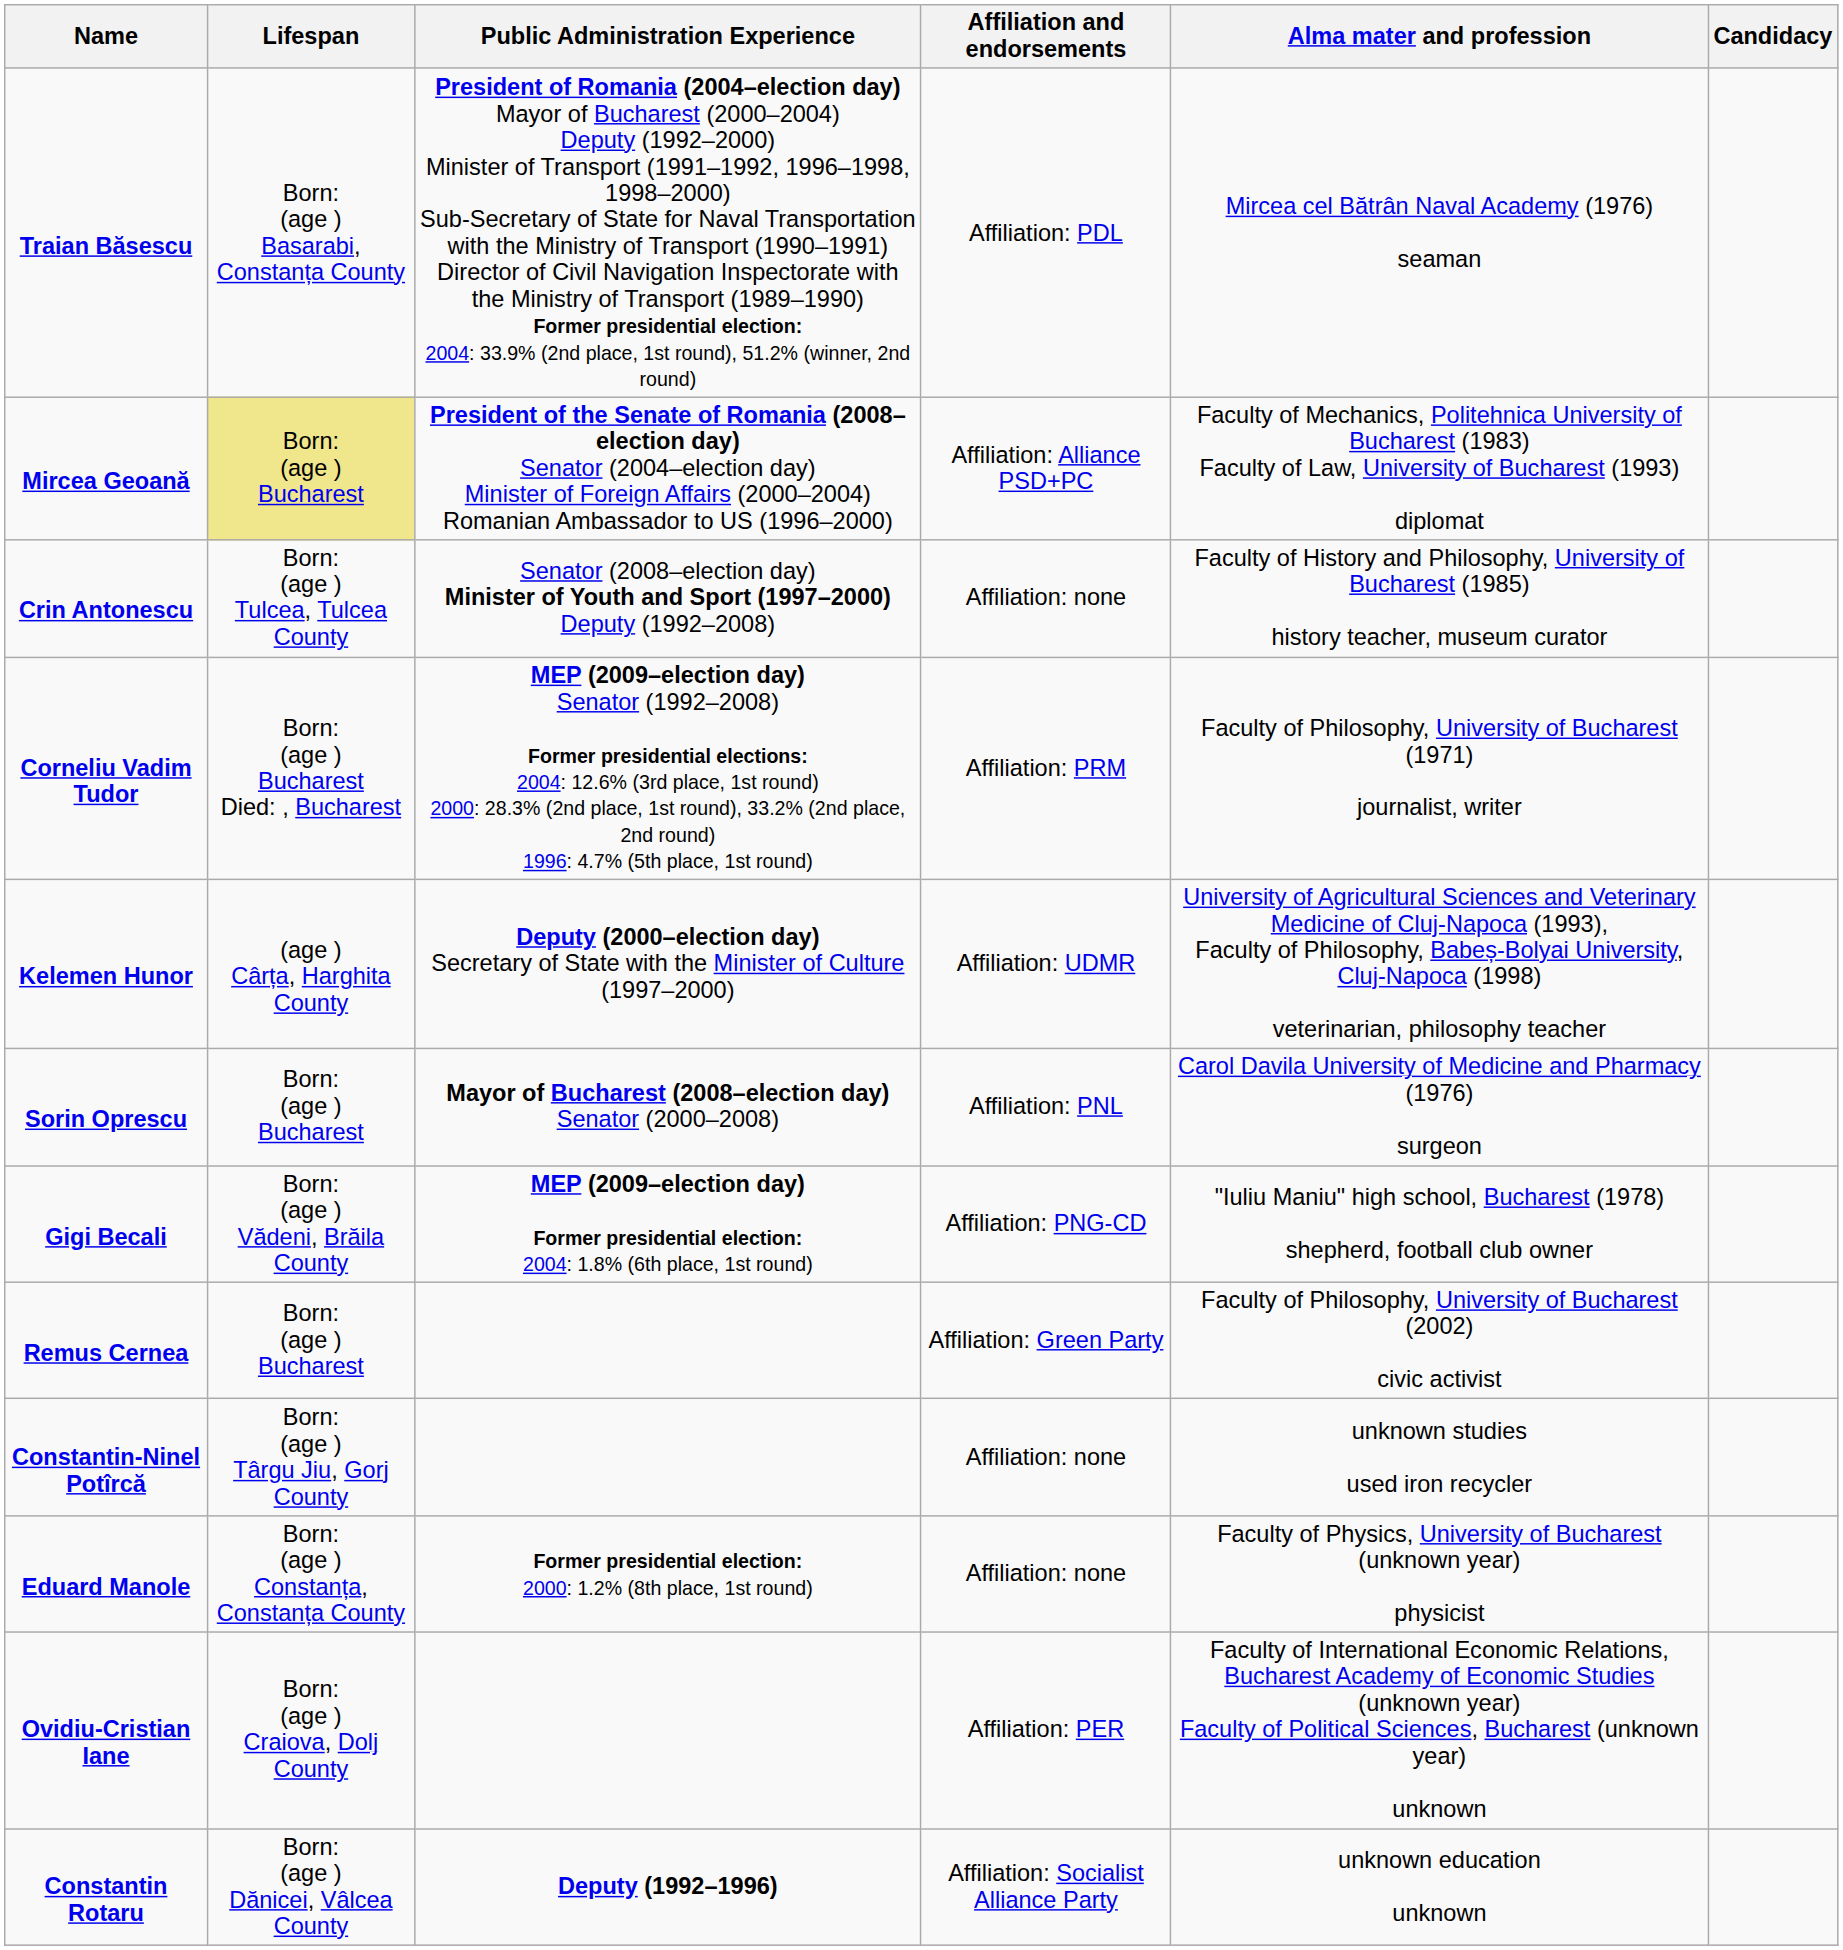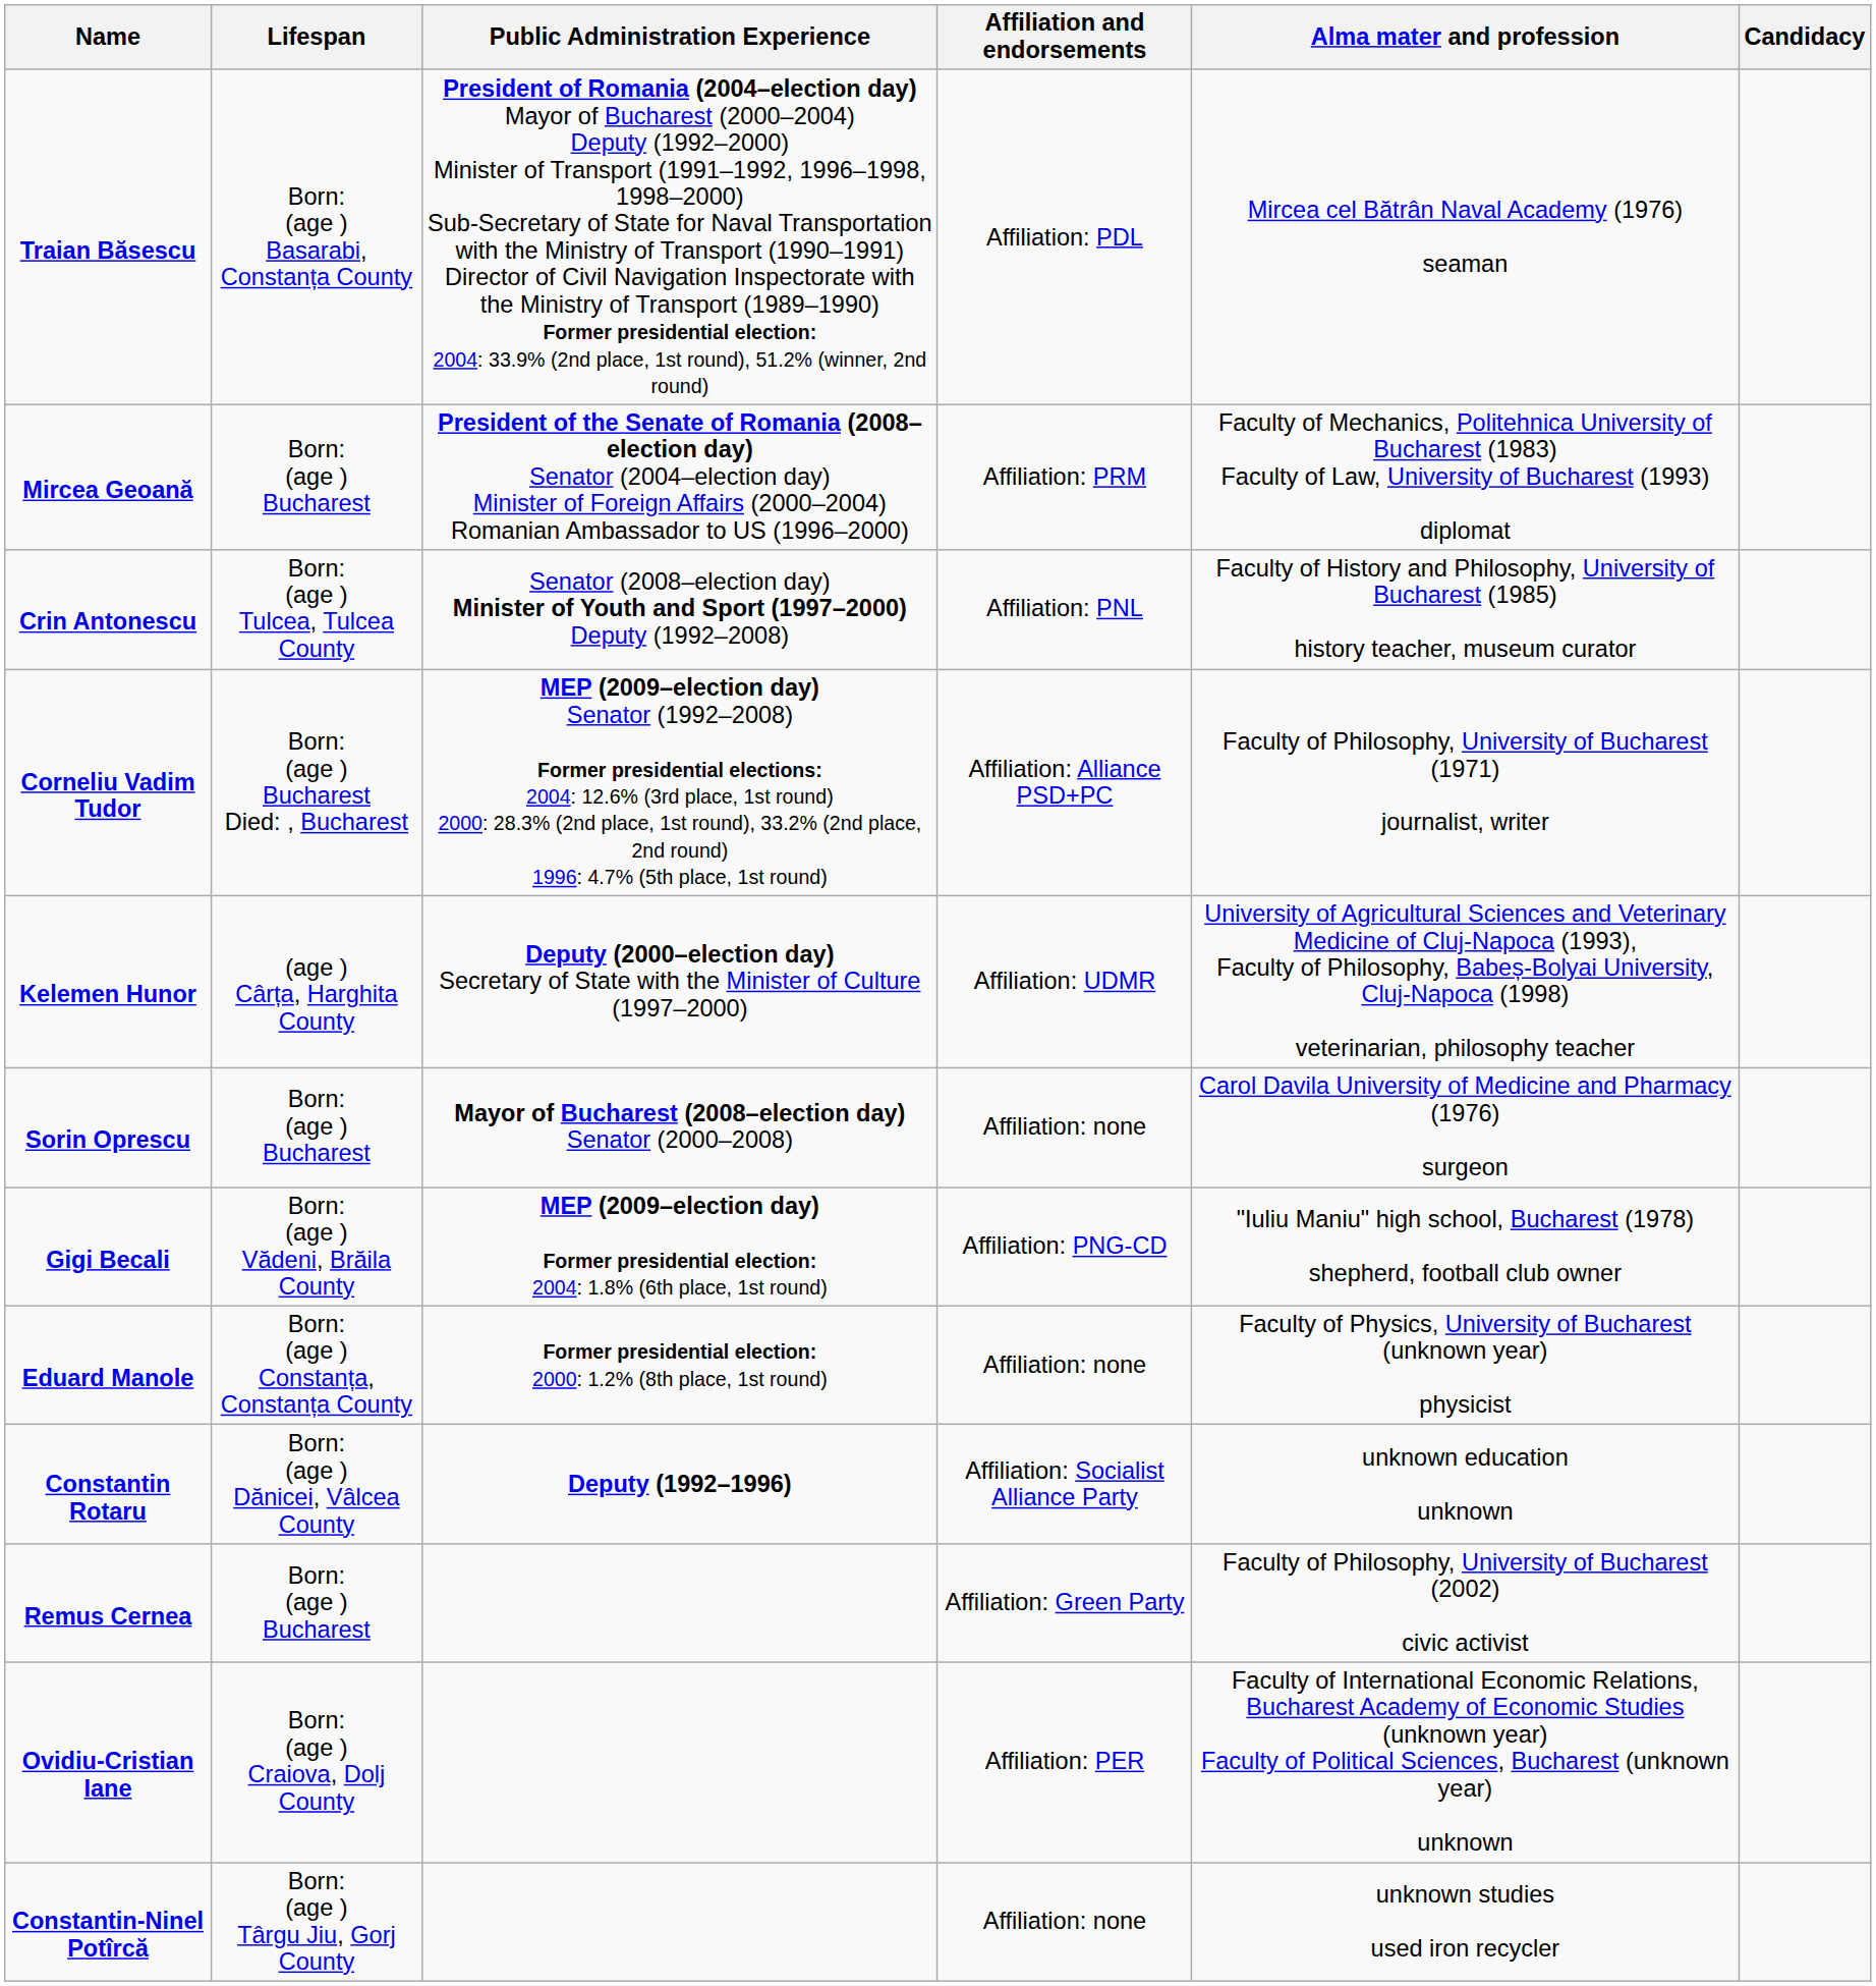 <table class="wikitable sortable"  style="text-align:center;">
 <tr>
 <th>Name</th>
 <th>Lifespan</th>
 <th class="unsortable">Public Administration Experience</th>
 <th>Affiliation and endorsements</th>
 <th class="unsortable"><a href='#'>Alma mater</a> and profession</th>
 <th>Candidacy <br> </th>
 </tr>
 <tr>
 <td><br><strong><a href='#'>Traian Băsescu</a></strong></td>
 <td>Born: <br>(age )<br><a href='#'>Basarabi</a>, <a href='#'>Constanța County</a></td>
 <td><strong><a href='#'>President of Romania</a> (2004–election day)</strong><br>Mayor of <a href='#'>Bucharest</a> (2000–2004)<br><a href='#'>Deputy</a> (1992–2000)<br>Minister of Transport (1991–1992, 1996–1998, 1998–2000)<br>Sub-Secretary of State for Naval Transportation with the Ministry of Transport (1990–1991)<br>Director of Civil Navigation Inspectorate with the Ministry of Transport (1989–1990)<br><small><strong>Former presidential election:</strong><br><a href='#'>2004</a>: 33.9% (2nd place, 1st round), 51.2% (winner, 2nd round)</small></td>
 <td>Affiliation: <a href='#'>PDL</a></td>
 <td><a href='#'>Mircea cel Bătrân Naval Academy</a> (1976)<br><br>seaman</td>
 <td></td>
 </tr>
 <tr>
 <td><br><strong><a href='#'>Mircea Geoană</a></strong></td>
-<td style="background: khaki;">Born: <br>(age )<br><a href='#'>Bucharest</a></td>
+<td>Born: <br>(age )<br><a href='#'>Bucharest</a></td>
 <td><strong><a href='#'>President of the Senate of Romania</a> (2008–election day)</strong><br><a href='#'>Senator</a> (2004–election day)<br><a href='#'>Minister of Foreign Affairs</a> (2000–2004)<br>Romanian Ambassador to US (1996–2000)</td>
-<td>Affiliation: <a href='#'>Alliance PSD+PC</a></td>
+<td>Affiliation: <a href='#'>PRM</a></td>
 <td>Faculty of Mechanics, <a href='#'>Politehnica University of Bucharest</a> (1983)<br>Faculty of Law, <a href='#'>University of Bucharest</a> (1993)<br><br>diplomat</td>
 <td></td>
 </tr>
 <tr>
 <td><br><strong><a href='#'>Crin Antonescu</a></strong></td>
 <td>Born: <br>(age )<br><a href='#'>Tulcea</a>, <a href='#'>Tulcea County</a></td>
 <td><a href='#'>Senator</a> (2008–election day)<br><strong>Minister of Youth and Sport (1997–2000)</strong><br><a href='#'>Deputy</a> (1992–2008)</td>
-<td>Affiliation: none</td>
+<td>Affiliation: <a href='#'>PNL</a></td>
 <td>Faculty of History and Philosophy, <a href='#'>University of Bucharest</a> (1985)<br><br>history teacher, museum curator</td>
 <td></td>
 </tr>
 <tr>
 <td><br><strong><a href='#'>Corneliu Vadim Tudor</a></strong></td>
 <td>Born: <br>(age )<br><a href='#'>Bucharest</a><br>Died: , <a href='#'>Bucharest</a></td>
 <td><strong><a href='#'>MEP</a> (2009–election day)</strong><br><a href='#'>Senator</a> (1992–2008)<br><br><small><strong>Former presidential elections:</strong><br><a href='#'>2004</a>: 12.6% (3rd place, 1st round)<br><a href='#'>2000</a>: 28.3% (2nd place, 1st round), 33.2% (2nd place, 2nd round)<br><a href='#'>1996</a>: 4.7% (5th place, 1st round)</small></td>
-<td>Affiliation: <a href='#'>PRM</a></td>
+<td>Affiliation: <a href='#'>Alliance PSD+PC</a></td>
 <td>Faculty of Philosophy, <a href='#'>University of Bucharest</a> (1971)<br><br>journalist, writer</td>
 <td></td>
 </tr>
 <tr>
 <td><br><strong><a href='#'>Kelemen Hunor</a></strong></td>
 <td><br>(age )<br><a href='#'>Cârța</a>, <a href='#'>Harghita County</a></td>
 <td><strong><a href='#'>Deputy</a> (2000–election day)</strong><br>Secretary of State with the <a href='#'>Minister of Culture</a> (1997–2000)</td>
 <td>Affiliation: <a href='#'>UDMR</a></td>
 <td><a href='#'>University of Agricultural Sciences and Veterinary Medicine of Cluj-Napoca</a> (1993),<br>Faculty of Philosophy, <a href='#'>Babeș-Bolyai University</a>, <a href='#'>Cluj-Napoca</a> (1998)<br><br>veterinarian, philosophy teacher</td>
 <td></td>
 </tr>
 <tr>
 <td><br><strong><a href='#'>Sorin Oprescu</a></strong></td>
 <td>Born: <br>(age )<br><a href='#'>Bucharest</a></td>
 <td><strong>Mayor of <a href='#'>Bucharest</a> (2008–election day)</strong><br><a href='#'>Senator</a> (2000–2008)</td>
-<td>Affiliation: <a href='#'>PNL</a></td>
+<td>Affiliation: none</td>
 <td><a href='#'>Carol Davila University of Medicine and Pharmacy</a> (1976)<br><br>surgeon</td>
 <td></td>
 </tr>
 <tr>
 <td><br><strong><a href='#'>Gigi Becali</a></strong></td>
 <td>Born: <br>(age )<br><a href='#'>Vădeni</a>, <a href='#'>Brăila County</a></td>
 <td><strong><a href='#'>MEP</a> (2009–election day)</strong><br><br><small><strong>Former presidential election:</strong><br><a href='#'>2004</a>: 1.8% (6th place, 1st round)</small></td>
 <td>Affiliation: <a href='#'>PNG-CD</a></td>
 <td>"Iuliu Maniu" high school, <a href='#'>Bucharest</a> (1978)<br><br>shepherd, football club owner</td>
 <td></td>
 </tr>
 <tr>
+<td><br><strong><a href='#'>Eduard Manole</a></strong></td>
+<td>Born: <br>(age )<br><a href='#'>Constanța</a>, <a href='#'>Constanța County</a></td>
+<td><small><strong>Former presidential election:</strong><br><a href='#'>2000</a>: 1.2% (8th place, 1st round)</small></td>
+<td>Affiliation: none</td>
+<td>Faculty of Physics, <a href='#'>University of Bucharest</a> (unknown year)<br><br>physicist</td>
+<td></td>
+</tr>
+<tr>
+<td><br><strong><a href='#'>Constantin Rotaru</a></strong></td>
+<td>Born: <br>(age )<br><a href='#'>Dănicei</a>, <a href='#'>Vâlcea County</a></td>
+<td><strong><a href='#'>Deputy</a> (1992–1996)</strong></td>
+<td>Affiliation: <a href='#'>Socialist Alliance Party</a></td>
+<td>unknown education<br><br>unknown</td>
+<td></td>
+</tr>
+<tr>
 <td><br><strong><a href='#'>Remus Cernea</a></strong></td>
 <td>Born: <br>(age )<br><a href='#'>Bucharest</a></td>
 <td></td>
 <td>Affiliation: <a href='#'>Green Party</a></td>
 <td>Faculty of Philosophy, <a href='#'>University of Bucharest</a> (2002)<br><br>civic activist</td>
-<td></td>
-</tr>
-<tr>
-<td><br><strong><a href='#'>Constantin-Ninel Potîrcă</a></strong></td>
-<td>Born: <br>(age )<br><a href='#'>Târgu Jiu</a>, <a href='#'>Gorj County</a></td>
-<td></td>
-<td>Affiliation: none</td>
-<td>unknown studies<br><br>used iron recycler</td>
-<td></td>
-</tr>
-<tr>
-<td><br><strong><a href='#'>Eduard Manole</a></strong></td>
-<td>Born: <br>(age )<br><a href='#'>Constanța</a>, <a href='#'>Constanța County</a></td>
-<td><small><strong>Former presidential election:</strong><br><a href='#'>2000</a>: 1.2% (8th place, 1st round)</small></td>
-<td>Affiliation: none</td>
-<td>Faculty of Physics, <a href='#'>University of Bucharest</a> (unknown year)<br><br>physicist</td>
 <td></td>
 </tr>
 <tr>
 <td><br><strong><a href='#'>Ovidiu-Cristian Iane</a></strong></td>
 <td>Born: <br>(age )<br><a href='#'>Craiova</a>, <a href='#'>Dolj County</a></td>
 <td></td>
 <td>Affiliation: <a href='#'>PER</a></td>
 <td>Faculty of International Economic Relations, <a href='#'>Bucharest Academy of Economic Studies</a> (unknown year)<br><a href='#'>Faculty of Political Sciences</a>, <a href='#'>Bucharest</a> (unknown year)<br><br>unknown</td>
 <td></td>
 </tr>
 <tr>
-<td><br><strong><a href='#'>Constantin Rotaru</a></strong></td>
-<td>Born: <br>(age )<br><a href='#'>Dănicei</a>, <a href='#'>Vâlcea County</a></td>
-<td><strong><a href='#'>Deputy</a> (1992–1996)</strong></td>
-<td>Affiliation: <a href='#'>Socialist Alliance Party</a></td>
-<td>unknown education<br><br>unknown</td>
+<td><br><strong><a href='#'>Constantin-Ninel Potîrcă</a></strong></td>
+<td>Born: <br>(age )<br><a href='#'>Târgu Jiu</a>, <a href='#'>Gorj County</a></td>
+<td></td>
+<td>Affiliation: none</td>
+<td>unknown studies<br><br>used iron recycler</td>
 <td></td>
 </tr>
 </table>
